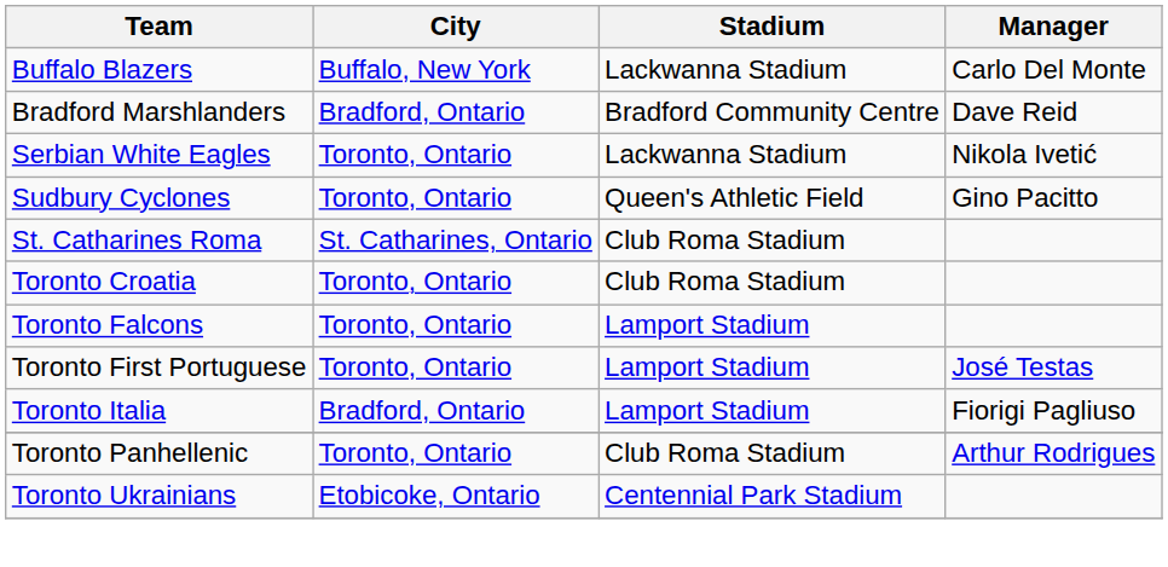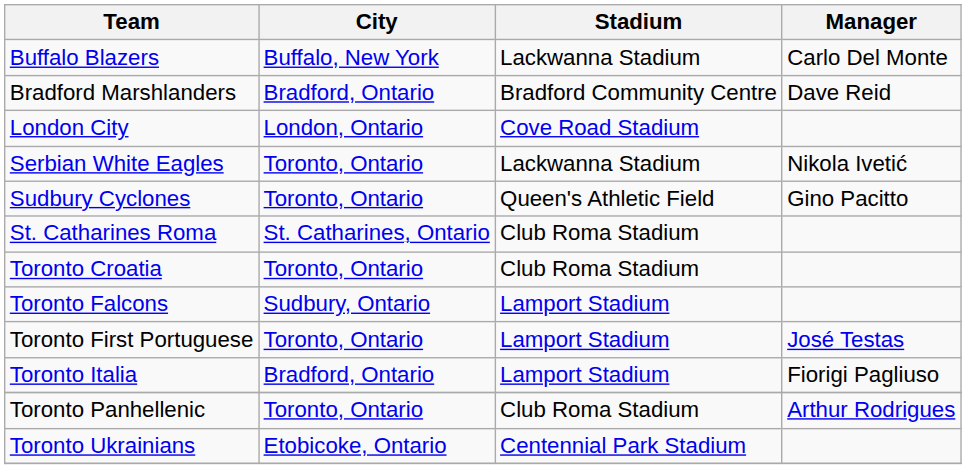 <table class="wikitable sortable">
 <tr>
 <th>Team</th>
 <th>City</th>
 <th>Stadium</th>
 <th>Manager</th>
 </tr>
 <tr>
 <td><a href='#'>Buffalo Blazers</a></td>
 <td><a href='#'>Buffalo, New York</a></td>
 <td>Lackwanna Stadium</td>
 <td>Carlo Del Monte</td>
 </tr>
 <tr>
 <td>Bradford Marshlanders</td>
 <td><a href='#'>Bradford, Ontario</a></td>
 <td>Bradford Community Centre</td>
 <td>Dave Reid</td>
+</tr>
+<tr>
+<td><a href='#'>London City</a></td>
+<td><a href='#'>London, Ontario</a></td>
+<td><a href='#'>Cove Road Stadium</a></td>
+<td></td>
 </tr>
 <tr>
 <td><a href='#'>Serbian White Eagles</a></td>
 <td><a href='#'>Toronto, Ontario</a></td>
 <td>Lackwanna Stadium</td>
 <td>Nikola Ivetić</td>
 </tr>
 <tr>
 <td><a href='#'>Sudbury Cyclones</a></td>
 <td><a href='#'>Toronto, Ontario</a></td>
 <td>Queen's Athletic Field</td>
 <td>Gino Pacitto</td>
 </tr>
 <tr>
 <td><a href='#'>St. Catharines Roma</a></td>
 <td><a href='#'>St. Catharines, Ontario</a></td>
 <td>Club Roma Stadium</td>
 <td></td>
 </tr>
 <tr>
 <td><a href='#'>Toronto Croatia</a></td>
 <td><a href='#'>Toronto, Ontario</a></td>
 <td>Club Roma Stadium</td>
 <td></td>
 </tr>
 <tr>
 <td><a href='#'>Toronto Falcons</a></td>
-<td><a href='#'>Toronto, Ontario</a></td>
+<td><a href='#'>Sudbury, Ontario</a></td>
 <td><a href='#'>Lamport Stadium</a></td>
 <td></td>
 </tr>
 <tr>
 <td>Toronto First Portuguese</td>
 <td><a href='#'>Toronto, Ontario</a></td>
 <td><a href='#'>Lamport Stadium</a></td>
 <td><a href='#'>José Testas</a></td>
 </tr>
 <tr>
 <td><a href='#'>Toronto Italia</a></td>
 <td><a href='#'>Bradford, Ontario</a></td>
 <td><a href='#'>Lamport Stadium</a></td>
 <td>Fiorigi Pagliuso</td>
 </tr>
 <tr>
 </tr>
 <tr>
 <td>Toronto Panhellenic</td>
 <td><a href='#'>Toronto, Ontario</a></td>
 <td>Club Roma Stadium</td>
 <td><a href='#'>Arthur Rodrigues</a></td>
 </tr>
 <tr>
 <td><a href='#'>Toronto Ukrainians</a></td>
 <td><a href='#'>Etobicoke, Ontario</a></td>
 <td><a href='#'>Centennial Park Stadium</a></td>
 <td></td>
 </tr>
 <tr>
 </tr>
 </table>
